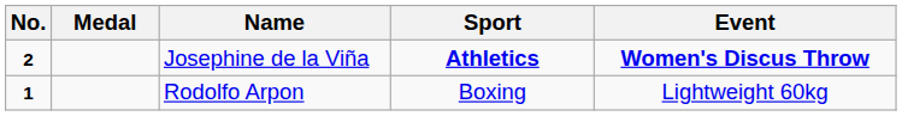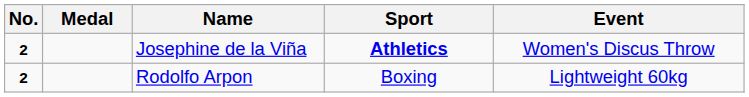 <table class="wikitable" style="font-size:100%; text-align:center;">
 <tr>
 <th width="10">No.</th>
 <th width="70">Medal</th>
 <th width="160">Name</th>
 <th width="140">Sport</th>
 <th width="210">Event</th>
 </tr>
 <tr>
 <td><small><strong>2</strong></small></td>
 <td></td>
 <td align=left><a href='#'>Josephine de la Viña</a></td>
 <td><strong> <a href='#'>Athletics</a></strong></td>
-<td><strong><a href='#'>Women's Discus Throw</a></strong></td>
+<td><a href='#'>Women's Discus Throw</a></td>
 </tr>
 <tr>
-<td><small><strong>1</strong></small></td>
+<td><small><strong>2</strong></small></td>
 <td></td>
 <td align=left><a href='#'>Rodolfo Arpon</a></td>
 <td> <a href='#'>Boxing</a></td>
 <td><a href='#'>Lightweight 60kg</a></td>
 </tr>
 </table>
